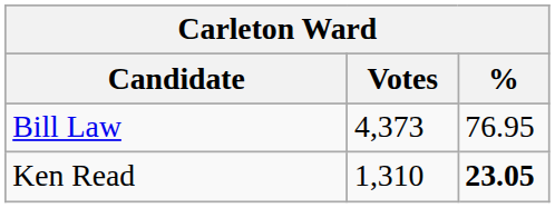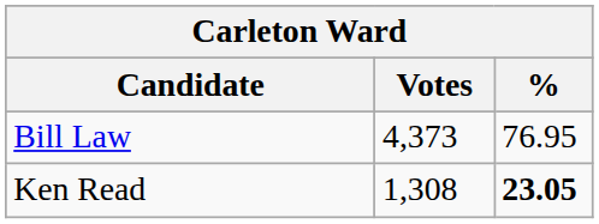 <table class="wikitable">
 <tr>
 <th colspan="3">Carleton Ward</th>
 </tr>
 <tr>
 <th style="width: 170px">Candidate</th>
 <th style="width: 50px">Votes</th>
 <th style="width: 40px">%</th>
 </tr>
 <tr>
 <td><a href='#'>Bill Law</a></td>
 <td>4,373</td>
 <td>76.95</td>
 </tr>
 <tr>
 <td>Ken Read</td>
-<td>1,310</td>
+<td>1,308</td>
 <td><strong>23.05</strong></td>
 </tr>
 </table>
